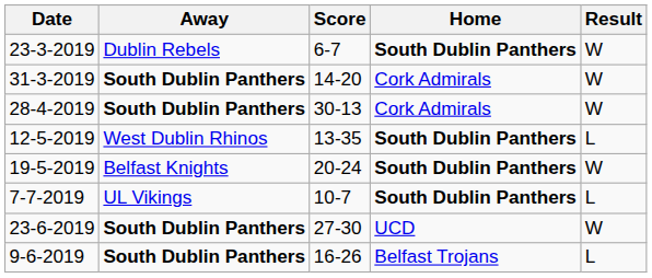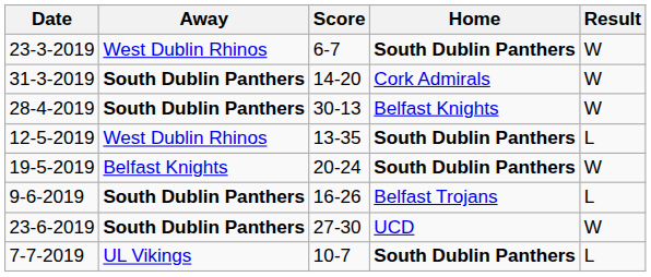 <table class="wikitable">
 <tr>
 <th>Date</th>
 <th>Away</th>
 <th>Score</th>
 <th>Home</th>
 <th>Result</th>
 </tr>
 <tr>
 <td>23-3-2019</td>
-<td><a href='#'>Dublin Rebels</a></td>
+<td><a href='#'>West Dublin Rhinos</a></td>
 <td>6-7</td>
 <td><strong>South Dublin Panthers</strong></td>
 <td>W</td>
 </tr>
 <tr>
 <td>31-3-2019</td>
 <td><strong>South Dublin Panthers</strong></td>
 <td>14-20</td>
 <td><a href='#'>Cork Admirals</a></td>
 <td>W</td>
 </tr>
 <tr>
 <td>28-4-2019</td>
 <td><strong>South Dublin Panthers</strong></td>
 <td>30-13</td>
-<td><a href='#'>Cork Admirals</a></td>
+<td><a href='#'>Belfast Knights</a></td>
 <td>W</td>
 </tr>
 <tr>
 <td>12-5-2019</td>
 <td><a href='#'>West Dublin Rhinos</a></td>
 <td>13-35</td>
 <td><strong>South Dublin Panthers</strong></td>
 <td>L</td>
 </tr>
 <tr>
 <td>19-5-2019</td>
 <td><a href='#'>Belfast Knights</a></td>
 <td>20-24</td>
 <td><strong>South Dublin Panthers</strong></td>
 <td>W</td>
 </tr>
 <tr>
-<td>7-7-2019</td>
-<td><a href='#'>UL Vikings</a></td>
-<td>10-7</td>
+<td>9-6-2019</td>
 <td><strong>South Dublin Panthers</strong></td>
+<td>16-26</td>
+<td><a href='#'>Belfast Trojans</a></td>
 <td>L</td>
 </tr>
 <tr>
 <td>23-6-2019</td>
 <td><strong>South Dublin Panthers</strong></td>
 <td>27-30</td>
 <td><a href='#'>UCD</a></td>
 <td>W</td>
 </tr>
 <tr>
-<td>9-6-2019</td>
+<td>7-7-2019</td>
+<td><a href='#'>UL Vikings</a></td>
+<td>10-7</td>
 <td><strong>South Dublin Panthers</strong></td>
-<td>16-26</td>
-<td><a href='#'>Belfast Trojans</a></td>
 <td>L</td>
 </tr>
 </table>
